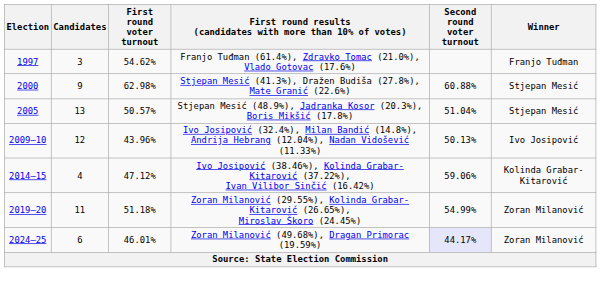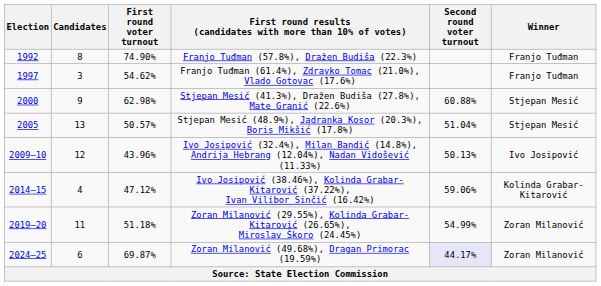 <table class="wikitable">
 <tr>
 <th>Election</th>
 <th>Candidates</th>
 <th>First round<br>voter turnout</th>
 <th>First round results<br>(candidates with more than 10% of votes)</th>
 <th>Second round<br>voter turnout</th>
 <th>Winner</th>
+</tr>
+<tr align=center>
+<td><a href='#'>1992</a></td>
+<td>8</td>
+<td>74.90%</td>
+<td><a href='#'>Franjo Tuđman</a> (57.8%), <a href='#'>Dražen Budiša</a> (22.3%)</td>
+<td></td>
+<td>Franjo Tuđman</td>
 </tr>
 <tr align=center>
 <td><a href='#'>1997</a></td>
 <td>3</td>
 <td>54.62%</td>
 <td>Franjo Tuđman (61.4%), <a href='#'>Zdravko Tomac</a> (21.0%), <a href='#'>Vlado Gotovac</a> (17.6%)</td>
 <td></td>
 <td>Franjo Tuđman</td>
 </tr>
 <tr align=center>
 <td><a href='#'>2000</a></td>
 <td>9</td>
 <td>62.98%</td>
 <td><a href='#'>Stjepan Mesić</a> (41.3%), Dražen Budiša (27.8%), <a href='#'>Mate Granić</a> (22.6%)</td>
 <td>60.88%</td>
 <td>Stjepan Mesić</td>
 </tr>
 <tr align=center>
 <td><a href='#'>2005</a></td>
 <td>13</td>
 <td>50.57%</td>
 <td>Stjepan Mesić (48.9%), <a href='#'>Jadranka Kosor</a> (20.3%), <a href='#'>Boris Mikšić</a> (17.8%)</td>
 <td>51.04%</td>
 <td>Stjepan Mesić</td>
 </tr>
 <tr align=center>
 <td><a href='#'>2009–10</a></td>
 <td>12</td>
 <td>43.96%</td>
 <td><a href='#'>Ivo Josipović</a> (32.4%), <a href='#'>Milan Bandić</a> (14.8%),<br><a href='#'>Andrija Hebrang</a> (12.04%), <a href='#'>Nadan Vidošević</a> (11.33%)</td>
 <td>50.13%</td>
 <td>Ivo Josipović</td>
 </tr>
 <tr align=center>
 <td><a href='#'>2014–15</a></td>
 <td>4</td>
 <td>47.12%</td>
 <td><a href='#'>Ivo Josipović</a> (38.46%), <a href='#'>Kolinda Grabar-Kitarović</a> (37.22%),<br><a href='#'>Ivan Vilibor Sinčić</a> (16.42%)</td>
 <td>59.06%</td>
 <td>Kolinda Grabar-Kitarović</td>
 </tr>
 <tr align=center>
 <td><a href='#'>2019–20</a></td>
 <td>11</td>
 <td>51.18%</td>
 <td><a href='#'>Zoran Milanović</a> (29.55%), <a href='#'>Kolinda Grabar-Kitarović</a> (26.65%),<br><a href='#'>Miroslav Škoro</a> (24.45%)</td>
 <td>54.99%</td>
 <td>Zoran Milanović</td>
 </tr>
 <tr align=center>
 <td><a href='#'>2024–25</a></td>
 <td>6</td>
-<td>46.01%</td>
+<td>69.87%</td>
 <td><a href='#'>Zoran Milanović</a> (49.68%), <a href='#'>Dragan Primorac</a> (19.59%)</td>
 <td style="background: lavender;">44.17%</td>
 <td>Zoran Milanović</td>
 </tr>
 <tr>
 <th colspan=6>Source: State Election Commission</th>
 </tr>
 </table>
